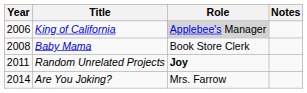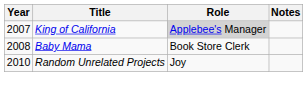 <table class="wikitable">
 <tr>
 <th>Year</th>
 <th>Title</th>
 <th>Role</th>
 <th>Notes</th>
 </tr>
 <tr>
-<td>2006</td>
+<td>2007</td>
 <td><em><a href='#'>King of California</a></em></td>
 <td style="background: lightgrey;"><a href='#'>Applebee's</a> Manager</td>
 <td></td>
 </tr>
 <tr>
 <td>2008</td>
 <td><em><a href='#'>Baby Mama</a></em></td>
 <td>Book Store Clerk</td>
 <td></td>
 </tr>
 <tr>
-<td>2011</td>
+<td>2010</td>
 <td><em>Random Unrelated Projects</em></td>
-<td><strong>Joy</strong></td>
-<td></td>
-</tr>
-<tr>
-<td>2014</td>
-<td><em>Are You Joking?</em></td>
-<td>Mrs. Farrow</td>
+<td>Joy</td>
 <td></td>
 </tr>
 </table>
